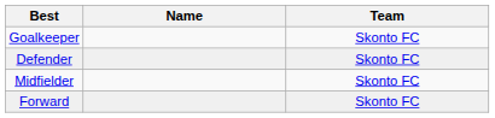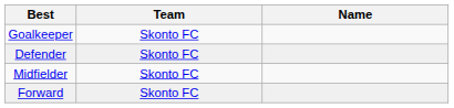 <table class="wikitable" style="font-size:95%; text-align:center;">
 <tr>
 <th width="80">Best</th>
+<th width="220">Team</th>
 <th width="220">Name</th>
-<th width="220">Team</th>
 </tr>
 <tr>
 <td><a href='#'>Goalkeeper</a></td>
+<td><a href='#'>Skonto FC</a></td>
 <td></td>
-<td><a href='#'>Skonto FC</a></td>
 </tr>
 <tr bgcolor="#F0F0F0">
 <td><a href='#'>Defender</a></td>
+<td><a href='#'>Skonto FC</a></td>
 <td></td>
-<td><a href='#'>Skonto FC</a></td>
 </tr>
 <tr>
 <td><a href='#'>Midfielder</a></td>
+<td><a href='#'>Skonto FC</a></td>
 <td></td>
-<td><a href='#'>Skonto FC</a></td>
 </tr>
 <tr bgcolor="#F0F0F0">
 <td><a href='#'>Forward</a></td>
+<td><a href='#'>Skonto FC</a></td>
 <td></td>
-<td><a href='#'>Skonto FC</a></td>
 </tr>
 </table>
